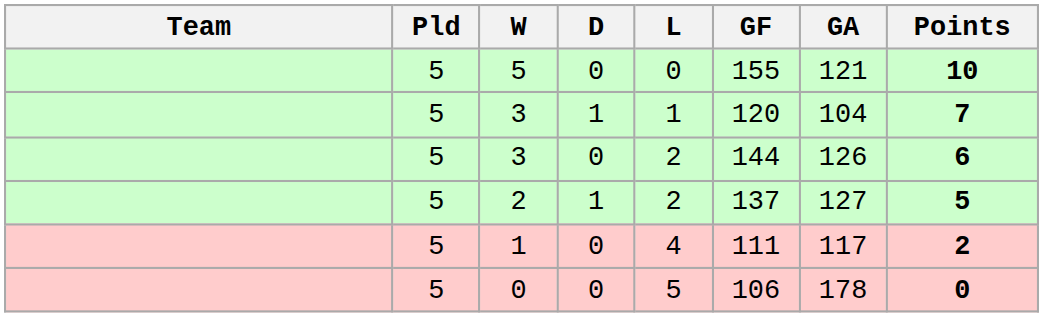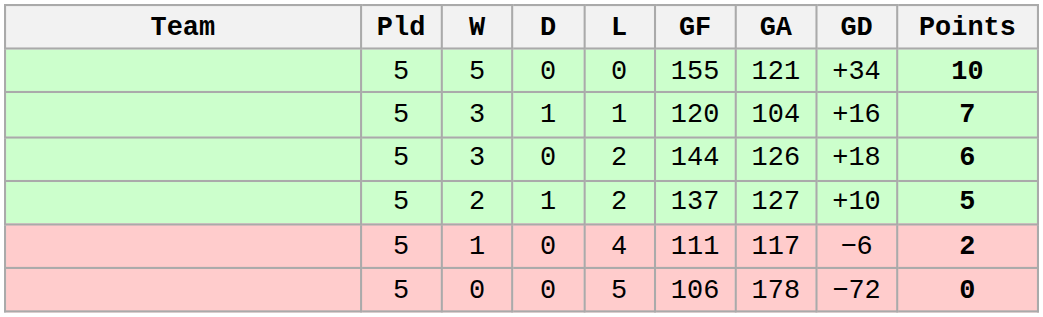 <table class=wikitable style="text-align:center" width=500>
 <tr>
 <th width=25%>Team</th>
 <th width=5%>Pld</th>
 <th width=5%>W</th>
 <th width=5%>D</th>
 <th width=5%>L</th>
 <th width=5%>GF</th>
 <th width=5%>GA</th>
+<th width=5%>GD</th>
 <th width=8%>Points</th>
 </tr>
 <tr bgcolor="#ccffcc">
 <td align="left"></td>
 <td>5</td>
 <td>5</td>
 <td>0</td>
 <td>0</td>
 <td>155</td>
 <td>121</td>
+<td>+34</td>
 <td><strong>10</strong></td>
 </tr>
 <tr bgcolor="#ccffcc">
 <td align="left"></td>
 <td>5</td>
 <td>3</td>
 <td>1</td>
 <td>1</td>
 <td>120</td>
 <td>104</td>
+<td>+16</td>
 <td><strong>7</strong></td>
 </tr>
 <tr bgcolor="#ccffcc">
 <td align="left"></td>
 <td>5</td>
 <td>3</td>
 <td>0</td>
 <td>2</td>
 <td>144</td>
 <td>126</td>
+<td>+18</td>
 <td><strong>6</strong></td>
 </tr>
 <tr bgcolor="#ccffcc">
 <td align="left"></td>
 <td>5</td>
 <td>2</td>
 <td>1</td>
 <td>2</td>
 <td>137</td>
 <td>127</td>
+<td>+10</td>
 <td><strong>5</strong></td>
 </tr>
 <tr bgcolor="ffcccc">
 <td align="left"></td>
 <td>5</td>
 <td>1</td>
 <td>0</td>
 <td>4</td>
 <td>111</td>
 <td>117</td>
+<td>−6</td>
 <td><strong>2</strong></td>
 </tr>
 <tr bgcolor="ffcccc">
 <td align="left"></td>
 <td>5</td>
 <td>0</td>
 <td>0</td>
 <td>5</td>
 <td>106</td>
 <td>178</td>
+<td>−72</td>
 <td><strong>0</strong></td>
 </tr>
 </table>
